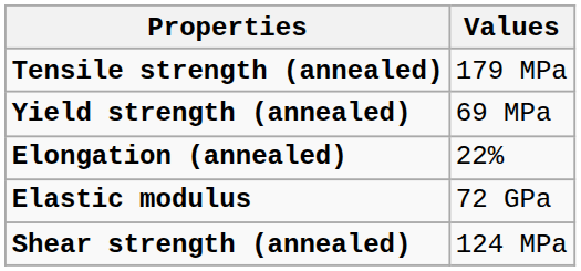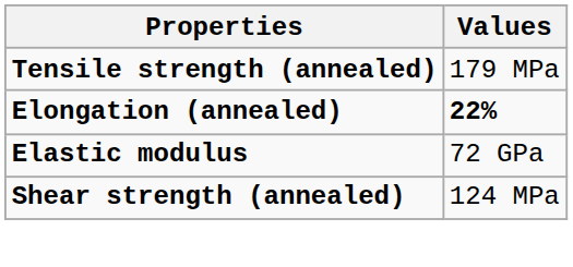 <table class="wikitable">
 <tr>
 <th>Properties </th>
 <th>Values</th>
 </tr>
 <tr>
 <td><strong>Tensile strength (annealed)</strong></td>
 <td>179 MPa</td>
 </tr>
 <tr>
-<td><strong>Yield strength (annealed)</strong></td>
-<td>69 MPa</td>
-</tr>
-<tr>
 <td><strong>Elongation (annealed)</strong></td>
-<td>22%</td>
+<td><strong>22%</strong></td>
 </tr>
 <tr>
 <td><strong>Elastic modulus</strong></td>
 <td>72 GPa</td>
 </tr>
 <tr>
 <td><strong>Shear strength (annealed)</strong></td>
 <td>124 MPa</td>
 </tr>
 </table>
